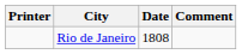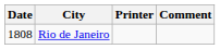 <table class="wikitable">
 <tr>
+<th>Date</th>
+<th>City</th>
 <th>Printer</th>
-<th>City</th>
-<th>Date</th>
 <th>Comment</th>
 </tr>
 <tr>
+<td>1808</td>
+<td><a href='#'>Rio de Janeiro</a></td>
 <td></td>
-<td><a href='#'>Rio de Janeiro</a></td>
-<td>1808</td>
 <td></td>
 </tr>
 </table>
